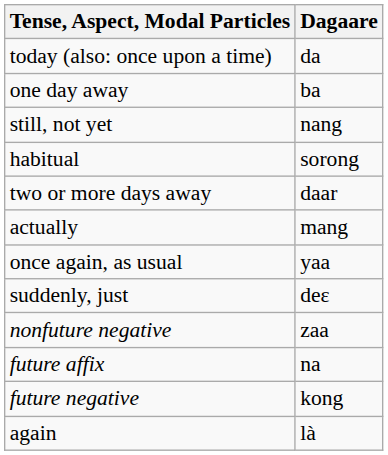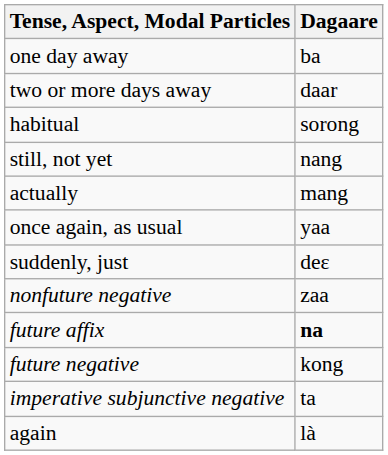 <table class="wikitable">
 <tr>
 <th>Tense, Aspect, Modal Particles</th>
 <th>Dagaare</th>
 </tr>
 <tr>
-<td>today (also: once upon a time)</td>
-<td>da</td>
-</tr>
-<tr>
 <td>one day away</td>
 <td>ba</td>
 </tr>
 <tr>
-<td>still, not yet</td>
-<td>nang</td>
+<td>two or more days away</td>
+<td>daar</td>
 </tr>
 <tr>
 <td>habitual</td>
 <td>sorong</td>
 </tr>
 <tr>
-<td>two or more days away</td>
-<td>daar</td>
+<td>still, not yet</td>
+<td>nang</td>
 </tr>
 <tr>
 <td>actually</td>
 <td>mang</td>
 </tr>
 <tr>
 <td>once again, as usual</td>
 <td>yaa</td>
 </tr>
 <tr>
 <td>suddenly, just</td>
 <td>deɛ</td>
 </tr>
 <tr>
 <td><em>nonfuture negative</em></td>
 <td>zaa</td>
 </tr>
 <tr>
 <td><em>future affix</em></td>
-<td>na</td>
+<td><strong>na</strong></td>
 </tr>
 <tr>
 <td><em>future negative</em></td>
 <td>kong</td>
 </tr>
 <tr>
+<td><em>imperative subjunctive negative</em></td>
+<td>ta</td>
+</tr>
+<tr>
 <td>again</td>
 <td>là</td>
 </tr>
 </table>
